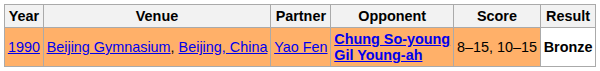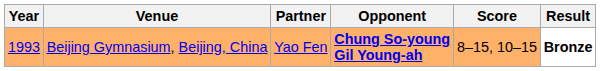 <table class="sortable wikitable" style="font-size: 90%;">
 <tr>
 <th>Year</th>
 <th>Venue</th>
 <th>Partner</th>
 <th>Opponent</th>
 <th>Score</th>
 <th>Result</th>
 </tr>
 <tr>
 </tr>
 <tr style="background:#FFB069">
-<td align="center"><a href='#'>1990</a></td>
+<td align="center"><a href='#'>1993</a></td>
 <td align="left"><a href='#'>Beijing Gymnasium</a>, <a href='#'>Beijing, China</a></td>
 <td align="left"> <a href='#'>Yao Fen</a></td>
 <td align="left"><strong> <a href='#'>Chung So-young</a> <br>  <a href='#'>Gil Young-ah</a></strong></td>
 <td align="left">8–15, 10–15</td>
 <td style="text-align:left; background:white"> <strong>Bronze</strong></td>
 </tr>
 </table>
